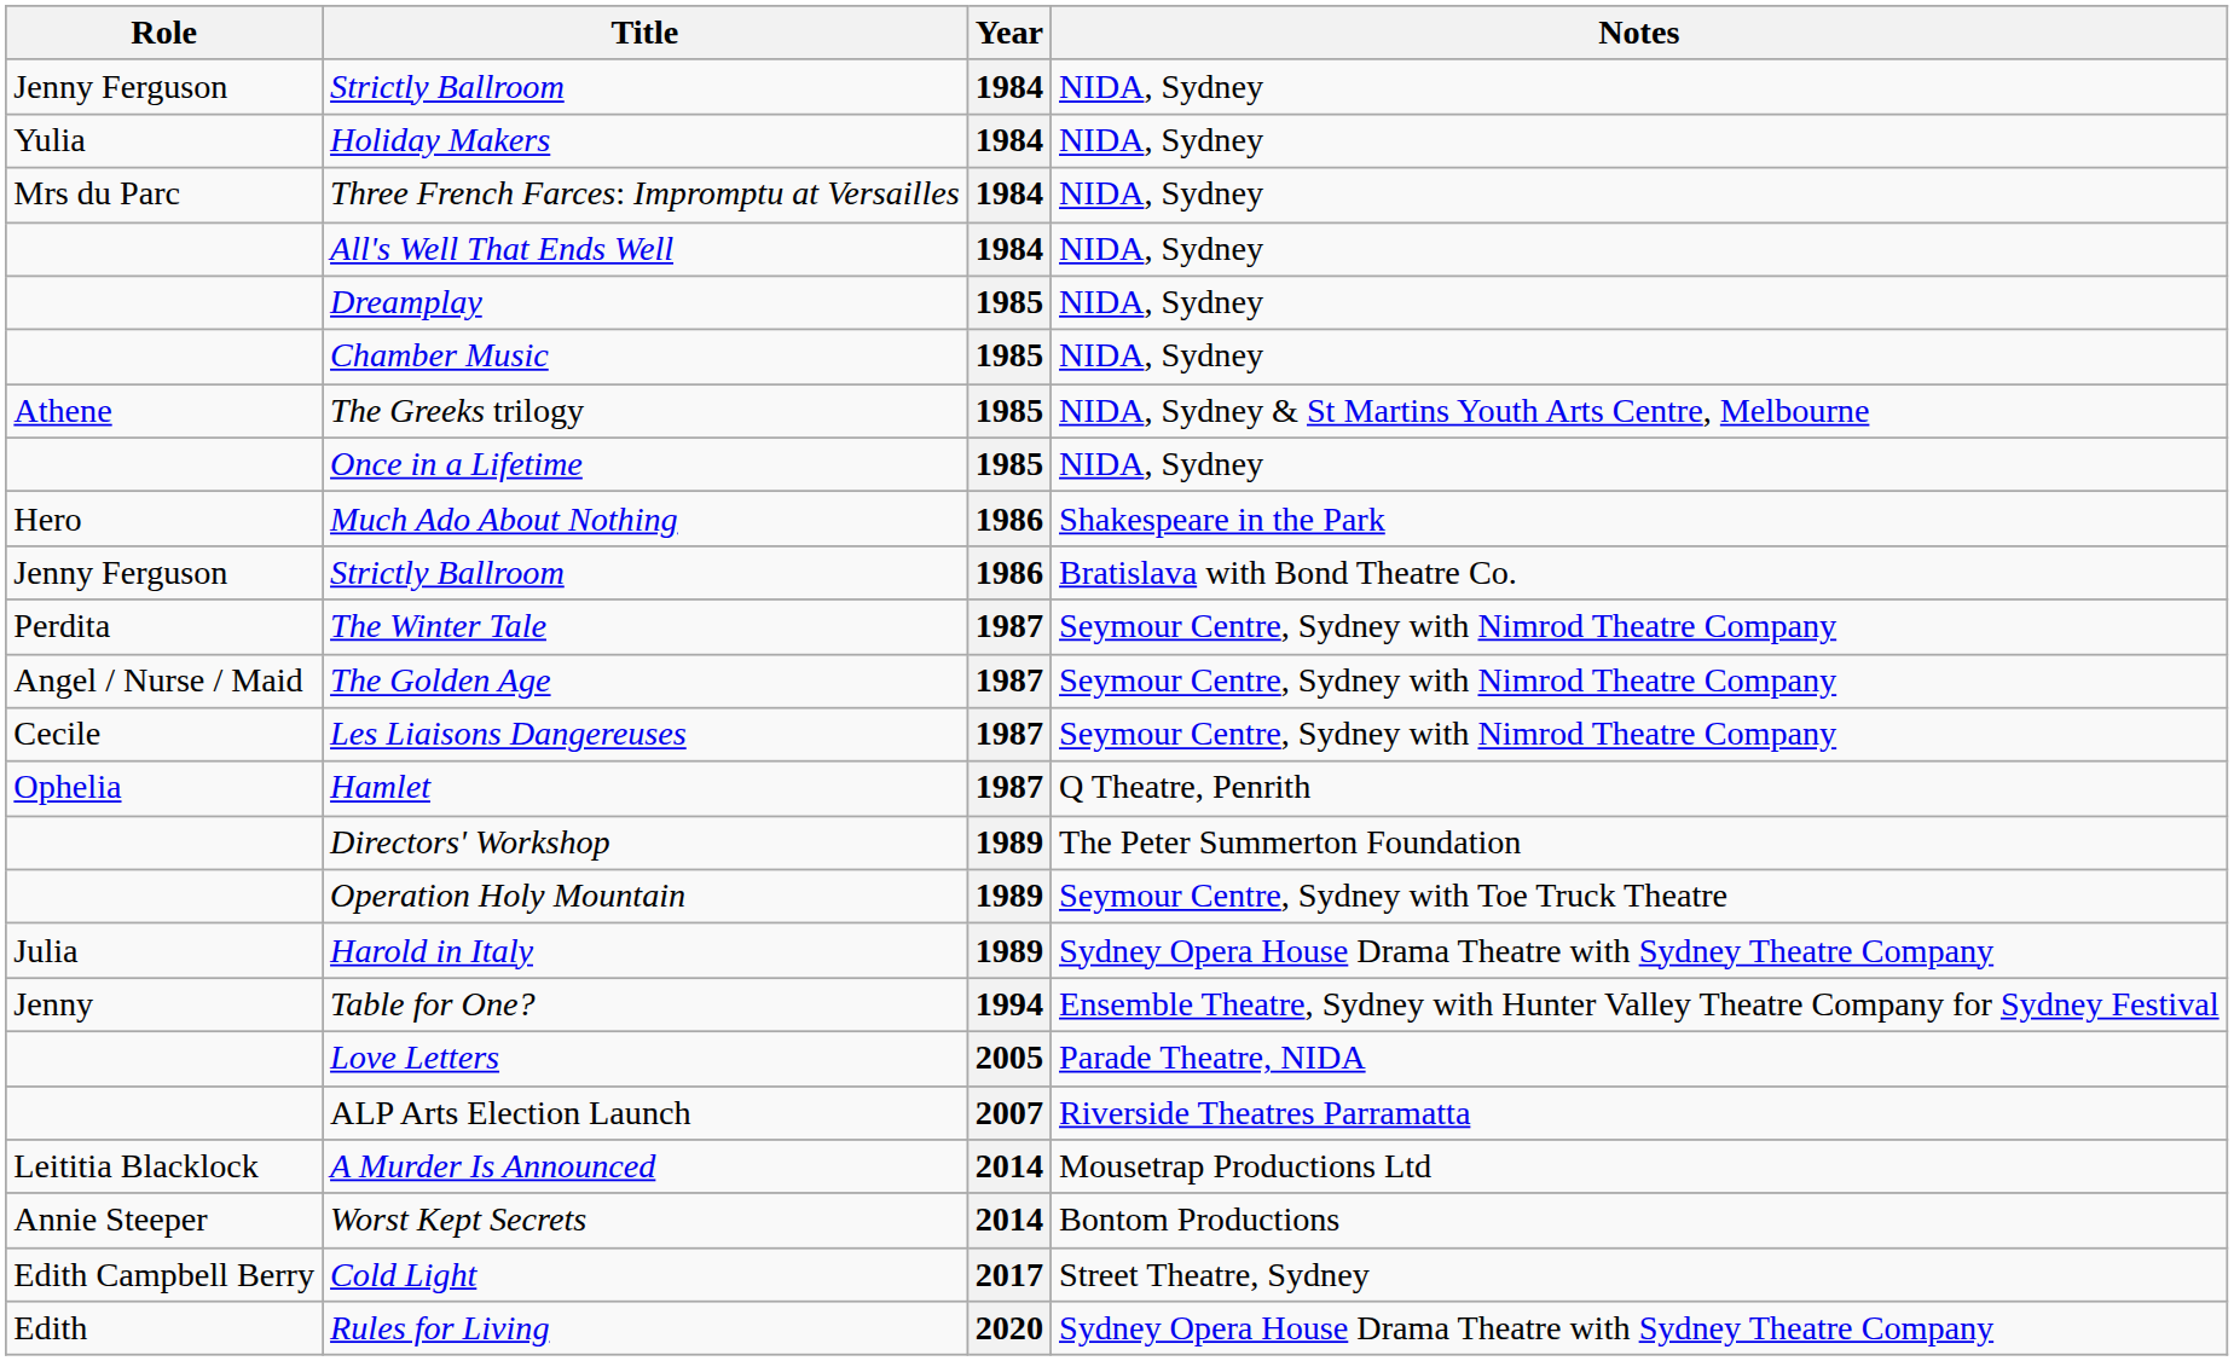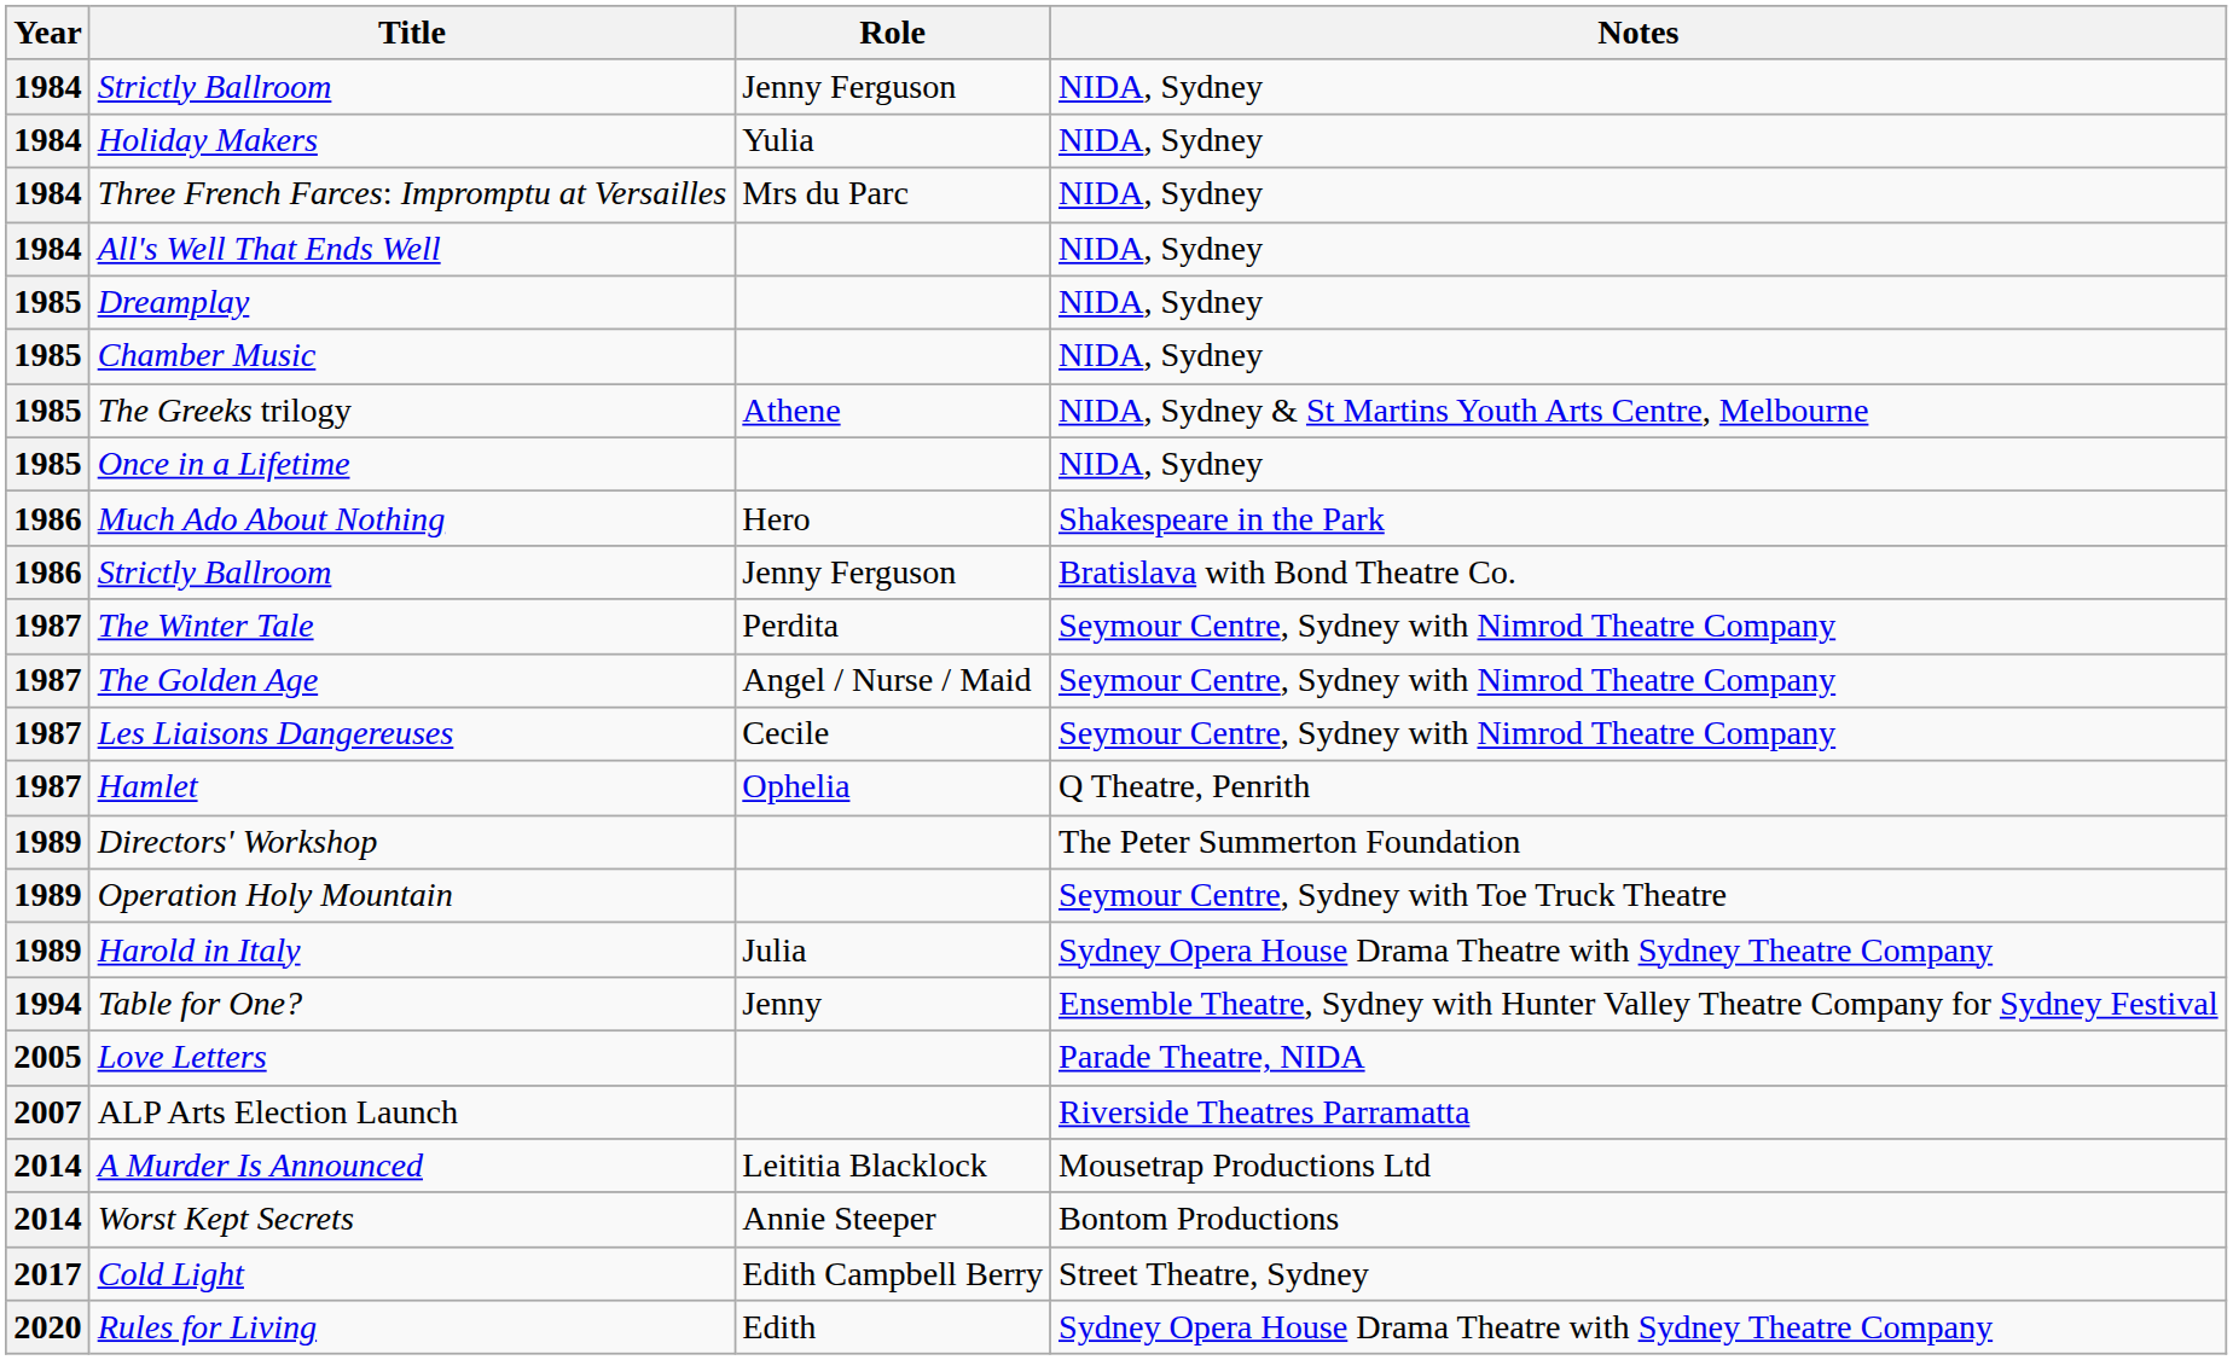 <table class="wikitable sortable plainrowheaders">
 <tr>
+<th scope="col">Year</th>
+<th scope="col">Title</th>
 <th scope="col">Role</th>
-<th scope="col">Title</th>
-<th scope="col">Year</th>
 <th scope="col" class="unsortable">Notes</th>
 </tr>
 <tr>
+<th scope="row">1984</th>
+<td><em><a href='#'>Strictly Ballroom</a></em></td>
 <td>Jenny Ferguson</td>
-<td><em><a href='#'>Strictly Ballroom</a></em></td>
-<th scope="row">1984</th>
 <td><a href='#'>NIDA</a>, Sydney</td>
 </tr>
 <tr>
+<th scope="row">1984</th>
+<td><em><a href='#'>Holiday Makers</a></em></td>
 <td>Yulia</td>
-<td><em><a href='#'>Holiday Makers</a></em></td>
-<th scope="row">1984</th>
 <td><a href='#'>NIDA</a>, Sydney</td>
 </tr>
 <tr>
+<th scope="row">1984</th>
+<td><em>Three French Farces</em>: <em>Impromptu at Versailles</em></td>
 <td>Mrs du Parc</td>
-<td><em>Three French Farces</em>: <em>Impromptu at Versailles</em></td>
-<th scope="row">1984</th>
 <td><a href='#'>NIDA</a>, Sydney</td>
 </tr>
 <tr>
+<th scope="row">1984</th>
+<td><em><a href='#'>All's Well That Ends Well</a></em></td>
 <td></td>
-<td><em><a href='#'>All's Well That Ends Well</a></em></td>
-<th scope="row">1984</th>
 <td><a href='#'>NIDA</a>, Sydney</td>
 </tr>
 <tr>
+<th scope="row">1985</th>
+<td><em><a href='#'>Dreamplay</a></em></td>
 <td></td>
-<td><em><a href='#'>Dreamplay</a></em></td>
-<th scope="row">1985</th>
 <td><a href='#'>NIDA</a>, Sydney</td>
 </tr>
 <tr>
+<th scope="row">1985</th>
+<td><em><a href='#'>Chamber Music</a></em></td>
 <td></td>
-<td><em><a href='#'>Chamber Music</a></em></td>
-<th scope="row">1985</th>
 <td><a href='#'>NIDA</a>, Sydney</td>
 </tr>
 <tr>
+<th scope="row">1985</th>
+<td><em>The Greeks</em> trilogy</td>
 <td><a href='#'>Athene</a></td>
-<td><em>The Greeks</em> trilogy</td>
-<th scope="row">1985</th>
 <td><a href='#'>NIDA</a>, Sydney & <a href='#'>St Martins Youth Arts Centre</a>, <a href='#'>Melbourne</a></td>
 </tr>
 <tr>
+<th scope="row">1985</th>
+<td><em><a href='#'>Once in a Lifetime</a></em></td>
 <td></td>
-<td><em><a href='#'>Once in a Lifetime</a></em></td>
-<th scope="row">1985</th>
 <td><a href='#'>NIDA</a>, Sydney</td>
 </tr>
 <tr>
+<th scope="row">1986</th>
+<td><em><a href='#'>Much Ado About Nothing</a></em></td>
 <td>Hero</td>
-<td><em><a href='#'>Much Ado About Nothing</a></em></td>
-<th scope="row">1986</th>
 <td><a href='#'>Shakespeare in the Park</a></td>
 </tr>
 <tr>
+<th scope="row">1986</th>
+<td><em><a href='#'>Strictly Ballroom</a></em></td>
 <td>Jenny Ferguson</td>
-<td><em><a href='#'>Strictly Ballroom</a></em></td>
-<th scope="row">1986</th>
 <td><a href='#'>Bratislava</a> with Bond Theatre Co.</td>
 </tr>
 <tr>
+<th scope="row">1987</th>
+<td><em><a href='#'>The Winter Tale</a></em></td>
 <td>Perdita</td>
-<td><em><a href='#'>The Winter Tale</a></em></td>
-<th scope="row">1987</th>
 <td><a href='#'>Seymour Centre</a>, Sydney with <a href='#'>Nimrod Theatre Company</a></td>
 </tr>
 <tr>
+<th scope="row">1987</th>
+<td><em><a href='#'>The Golden Age</a></em></td>
 <td>Angel / Nurse / Maid</td>
-<td><em><a href='#'>The Golden Age</a></em></td>
-<th scope="row">1987</th>
 <td><a href='#'>Seymour Centre</a>, Sydney with <a href='#'>Nimrod Theatre Company</a></td>
 </tr>
 <tr>
+<th scope="row">1987</th>
+<td><em><a href='#'>Les Liaisons Dangereuses</a></em></td>
 <td>Cecile</td>
-<td><em><a href='#'>Les Liaisons Dangereuses</a></em></td>
-<th scope="row">1987</th>
 <td><a href='#'>Seymour Centre</a>, Sydney with <a href='#'>Nimrod Theatre Company</a></td>
 </tr>
 <tr>
+<th scope="row">1987</th>
+<td><em><a href='#'>Hamlet</a></em></td>
 <td><a href='#'>Ophelia</a></td>
-<td><em><a href='#'>Hamlet</a></em></td>
-<th scope="row">1987</th>
 <td>Q Theatre, Penrith</td>
 </tr>
 <tr>
+<th scope="row">1989</th>
+<td><em>Directors' Workshop</em></td>
 <td></td>
-<td><em>Directors' Workshop</em></td>
-<th scope="row">1989</th>
 <td>The Peter Summerton Foundation</td>
 </tr>
 <tr>
+<th scope="row">1989</th>
+<td><em>Operation Holy Mountain</em></td>
 <td></td>
-<td><em>Operation Holy Mountain</em></td>
-<th scope="row">1989</th>
 <td><a href='#'>Seymour Centre</a>, Sydney with Toe Truck Theatre</td>
 </tr>
 <tr>
+<th scope="row">1989</th>
+<td><em><a href='#'>Harold in Italy</a></em></td>
 <td>Julia</td>
-<td><em><a href='#'>Harold in Italy</a></em></td>
-<th scope="row">1989</th>
 <td><a href='#'>Sydney Opera House</a> Drama Theatre with <a href='#'>Sydney Theatre Company</a></td>
 </tr>
 <tr>
+<th scope="row">1994</th>
+<td><em>Table for One?</em></td>
 <td>Jenny</td>
-<td><em>Table for One?</em></td>
-<th scope="row">1994</th>
 <td><a href='#'>Ensemble Theatre</a>, Sydney with Hunter Valley Theatre Company for <a href='#'>Sydney Festival</a></td>
 </tr>
 <tr>
+<th scope="row">2005</th>
+<td><em><a href='#'>Love Letters</a></em></td>
 <td></td>
-<td><em><a href='#'>Love Letters</a></em></td>
-<th scope="row">2005</th>
 <td><a href='#'>Parade Theatre, NIDA</a></td>
 </tr>
 <tr>
+<th scope="row">2007</th>
+<td>ALP Arts Election Launch</td>
 <td></td>
-<td>ALP Arts Election Launch</td>
-<th scope="row">2007</th>
 <td><a href='#'>Riverside Theatres Parramatta</a></td>
 </tr>
 <tr>
+<th scope="row">2014</th>
+<td><em><a href='#'>A Murder Is Announced</a></em></td>
 <td>Leititia Blacklock</td>
-<td><em><a href='#'>A Murder Is Announced</a></em></td>
-<th scope="row">2014</th>
 <td>Mousetrap Productions Ltd</td>
 </tr>
 <tr>
+<th scope="row">2014</th>
+<td><em>Worst Kept Secrets</em></td>
 <td>Annie Steeper</td>
-<td><em>Worst Kept Secrets</em></td>
-<th scope="row">2014</th>
 <td>Bontom Productions</td>
 </tr>
 <tr>
+<th scope="row">2017</th>
+<td><em><a href='#'>Cold Light</a></em></td>
 <td>Edith Campbell Berry</td>
-<td><em><a href='#'>Cold Light</a></em></td>
-<th scope="row">2017</th>
 <td>Street Theatre, Sydney</td>
 </tr>
 <tr>
+<th scope="row">2020</th>
+<td><em><a href='#'>Rules for Living</a></em></td>
 <td>Edith</td>
-<td><em><a href='#'>Rules for Living</a></em></td>
-<th scope="row">2020</th>
 <td><a href='#'>Sydney Opera House</a> Drama Theatre with <a href='#'>Sydney Theatre Company</a></td>
 </tr>
 </table>
